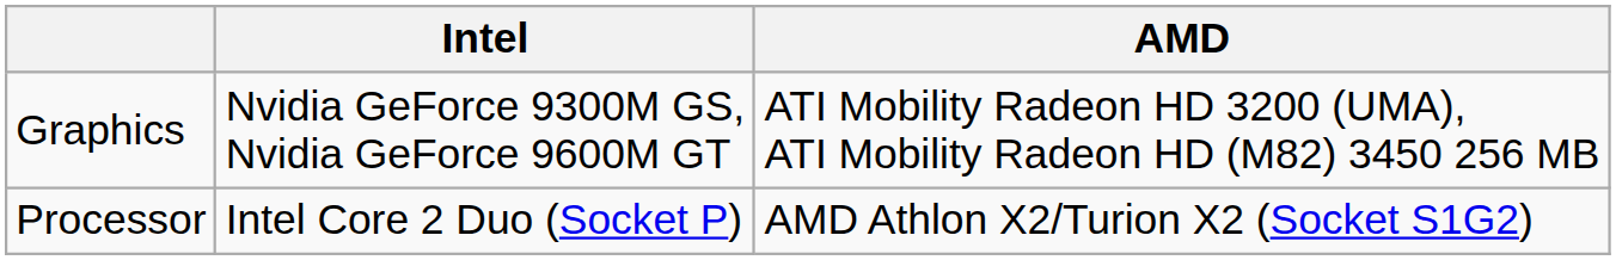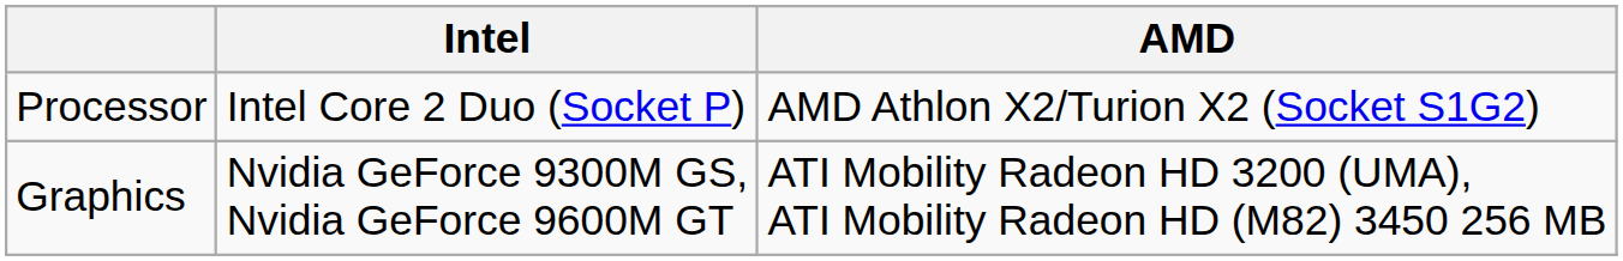 <table class="wikitable">
 <tr>
 <th></th>
 <th>Intel</th>
 <th>AMD</th>
 </tr>
 <tr>
+<td>Processor</td>
+<td>Intel Core 2 Duo (<a href='#'>Socket P</a>)</td>
+<td>AMD Athlon X2/Turion X2 (<a href='#'>Socket S1G2</a>)</td>
+</tr>
+<tr>
 <td>Graphics</td>
 <td>Nvidia GeForce 9300M GS,<br>Nvidia GeForce 9600M GT</td>
 <td>ATI Mobility Radeon HD 3200 (UMA),<br>ATI Mobility Radeon HD (M82) 3450 256 MB</td>
 </tr>
-<tr>
-<td>Processor</td>
-<td>Intel Core 2 Duo (<a href='#'>Socket P</a>)</td>
-<td>AMD Athlon X2/Turion X2 (<a href='#'>Socket S1G2</a>)</td>
-</tr>
 </table>
